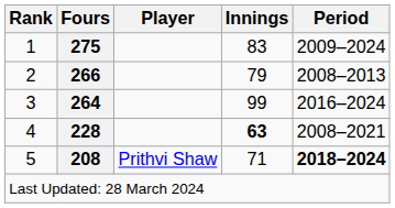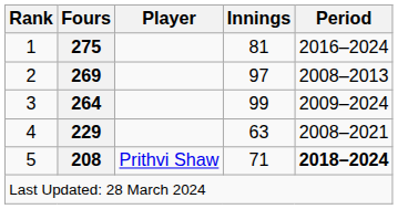 <table class="wikitable">
 <tr>
 <th>Rank</th>
 <th>Fours</th>
 <th>Player</th>
 <th>Innings</th>
 <th>Period</th>
 </tr>
 <tr>
 <td align=center>1</td>
 <th scope=row style=text-align:center;>275</th>
 <td></td>
-<td align=center>83</td>
-<td>2009–2024</td>
+<td align=center>81</td>
+<td>2016–2024</td>
 </tr>
 <tr>
 <td align=center>2</td>
-<th scope=row style=text-align:center;>266</th>
+<th scope=row style=text-align:center;>269</th>
 <td></td>
-<td align=center>79</td>
+<td align=center>97</td>
 <td>2008–2013</td>
 </tr>
 <tr>
 <td align=center>3</td>
 <th scope=row style=text-align:center;>264</th>
 <td></td>
 <td align=center>99</td>
-<td>2016–2024</td>
+<td>2009–2024</td>
 </tr>
 <tr>
 <td align=center>4</td>
-<th scope=row style=text-align:center;>228</th>
+<th scope=row style=text-align:center;>229</th>
 <td></td>
-<td align=center><strong>63</strong></td>
+<td align=center>63</td>
 <td>2008–2021</td>
 </tr>
 <tr>
 <td align=center>5</td>
 <th scope=row style=text-align:center;>208</th>
 <td><a href='#'>Prithvi Shaw</a></td>
 <td align=center>71</td>
 <td><strong>2018–2024</strong></td>
 </tr>
 <tr>
 <td colspan=6><small>Last Updated: 28 March 2024</small></td>
 </tr>
 </table>
